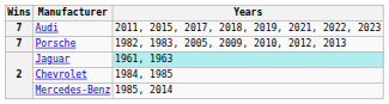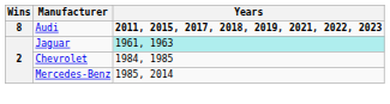 <table class="wikitable" style="font-size: 95%;">
 <tr>
 <th>Wins</th>
 <th>Manufacturer</th>
 <th>Years</th>
 </tr>
 <tr>
-<th>7</th>
+<th>8</th>
 <td> <a href='#'>Audi</a></td>
-<td>2011, 2015, 2017, 2018, 2019, 2021, 2022, 2023</td>
-</tr>
-<tr>
-<th>7</th>
-<td> <a href='#'>Porsche</a></td>
-<td>1982, 1983, 2005, 2009, 2010, 2012, 2013</td>
+<td><strong>2011, 2015, 2017, 2018, 2019, 2021, 2022, 2023</strong></td>
 </tr>
 <tr>
 <th rowspan="3">2</th>
 <td> <a href='#'>Jaguar</a></td>
 <td style="background: paleturquoise;">1961, 1963</td>
 </tr>
 <tr>
 <td> <a href='#'>Chevrolet</a></td>
 <td>1984, 1985</td>
 </tr>
 <tr>
 <td> <a href='#'>Mercedes-Benz</a></td>
 <td>1985, 2014</td>
 </tr>
 </table>
